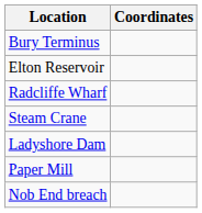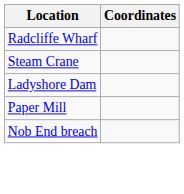 <table class="wikitable" style="font-size:90%; border:0; line-height:120%;">
 <tr>
 <th>Location</th>
 <th>Coordinates</th>
-</tr>
-<tr>
-<td><a href='#'>Bury Terminus</a></td>
-<td></td>
-</tr>
-<tr>
-<td>Elton Reservoir</td>
-<td></td>
 </tr>
 <tr>
 <td><a href='#'>Radcliffe Wharf</a></td>
 <td></td>
 </tr>
 <tr>
 <td><a href='#'>Steam Crane</a></td>
 <td></td>
 </tr>
 <tr>
 <td><a href='#'>Ladyshore Dam</a></td>
 <td></td>
 </tr>
 <tr>
 <td><a href='#'>Paper Mill</a></td>
 <td></td>
 </tr>
 <tr>
 <td><a href='#'>Nob End breach</a></td>
 <td></td>
 </tr>
 </table>
